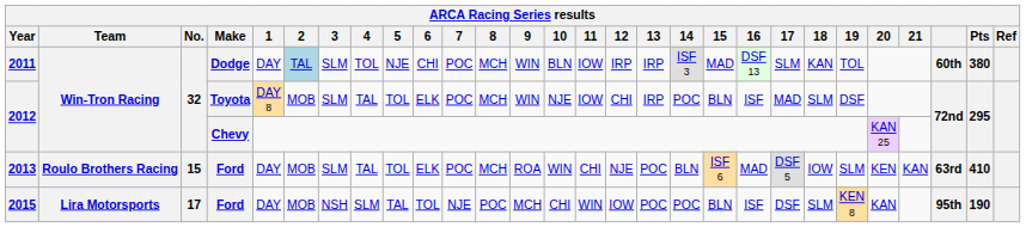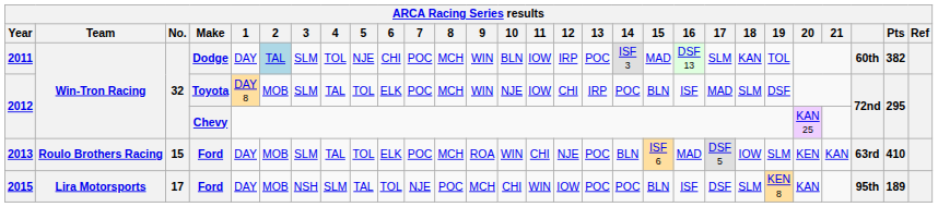 <table class="wikitable" style="text-align:center; font-size:75%">
 <tr>
 <th colspan=45><a href='#'>ARCA Racing Series</a> results</th>
 </tr>
 <tr>
 <th>Year</th>
 <th>Team</th>
 <th>No.</th>
 <th>Make</th>
 <th>1</th>
 <th>2</th>
 <th>3</th>
 <th>4</th>
 <th>5</th>
 <th>6</th>
 <th>7</th>
 <th>8</th>
 <th>9</th>
 <th>10</th>
 <th>11</th>
 <th>12</th>
 <th>13</th>
 <th>14</th>
 <th>15</th>
 <th>16</th>
 <th>17</th>
 <th>18</th>
 <th>19</th>
 <th>20</th>
 <th>21</th>
 <th></th>
 <th>Pts</th>
 <th>Ref</th>
 </tr>
 <tr>
 <th><a href='#'>2011</a></th>
 <th rowspan=3><a href='#'>Win-Tron Racing</a></th>
 <th rowspan=3>32</th>
 <th><a href='#'>Dodge</a></th>
 <td><a href='#'>DAY</a></td>
 <td style="background: lightblue;"><a href='#'>TAL</a></td>
 <td><a href='#'>SLM</a></td>
 <td><a href='#'>TOL</a></td>
 <td><a href='#'>NJE</a></td>
 <td><a href='#'>CHI</a></td>
 <td><a href='#'>POC</a></td>
 <td><a href='#'>MCH</a></td>
 <td><a href='#'>WIN</a></td>
 <td><a href='#'>BLN</a></td>
 <td><a href='#'>IOW</a></td>
 <td><a href='#'>IRP</a></td>
-<td><a href='#'>IRP</a></td>
+<td><a href='#'>POC</a></td>
 <td style="background:#DFDFDF;"><a href='#'>ISF</a><br><small>3</small></td>
 <td><a href='#'>MAD</a></td>
 <td style="background:#DFFFDF;"><a href='#'>DSF</a><br><small>13</small></td>
 <td><a href='#'>SLM</a></td>
 <td><a href='#'>KAN</a></td>
 <td><a href='#'>TOL</a></td>
 <td colspan=2></td>
 <th>60th</th>
-<th>380</th>
+<th>382</th>
 <th></th>
 </tr>
 <tr>
 <th rowspan=2><a href='#'>2012</a></th>
 <th><a href='#'>Toyota</a></th>
 <td style="background:#FFDF9F;"><a href='#'>DAY</a><br><small>8</small></td>
 <td><a href='#'>MOB</a></td>
 <td><a href='#'>SLM</a></td>
 <td><a href='#'>TAL</a></td>
 <td><a href='#'>TOL</a></td>
 <td><a href='#'>ELK</a></td>
 <td><a href='#'>POC</a></td>
 <td><a href='#'>MCH</a></td>
 <td><a href='#'>WIN</a></td>
 <td><a href='#'>NJE</a></td>
 <td><a href='#'>IOW</a></td>
 <td><a href='#'>CHI</a></td>
 <td><a href='#'>IRP</a></td>
 <td><a href='#'>POC</a></td>
 <td><a href='#'>BLN</a></td>
 <td><a href='#'>ISF</a></td>
 <td><a href='#'>MAD</a></td>
 <td><a href='#'>SLM</a></td>
 <td><a href='#'>DSF</a></td>
 <td colspan=2></td>
 <th rowspan=2>72nd</th>
 <th rowspan=2>295</th>
 <th rowspan=2></th>
 </tr>
 <tr>
 <th><a href='#'>Chevy</a></th>
 <td colspan=19></td>
 <td style="background:#EFCFFF;"><a href='#'>KAN</a><br><small>25</small></td>
 <td></td>
 </tr>
 <tr>
 <th><a href='#'>2013</a></th>
 <th><a href='#'>Roulo Brothers Racing</a></th>
 <th>15</th>
 <th><a href='#'>Ford</a></th>
 <td><a href='#'>DAY</a></td>
 <td><a href='#'>MOB</a></td>
 <td><a href='#'>SLM</a></td>
 <td><a href='#'>TAL</a></td>
 <td><a href='#'>TOL</a></td>
 <td><a href='#'>ELK</a></td>
 <td><a href='#'>POC</a></td>
 <td><a href='#'>MCH</a></td>
 <td><a href='#'>ROA</a></td>
 <td><a href='#'>WIN</a></td>
 <td><a href='#'>CHI</a></td>
 <td><a href='#'>NJE</a></td>
 <td><a href='#'>POC</a></td>
 <td><a href='#'>BLN</a></td>
 <td style="background:#FFDF9F;"><a href='#'>ISF</a><br><small>6</small></td>
 <td><a href='#'>MAD</a></td>
 <td style="background:#DFDFDF;"><a href='#'>DSF</a><br><small>5</small></td>
 <td><a href='#'>IOW</a></td>
 <td><a href='#'>SLM</a></td>
 <td><a href='#'>KEN</a></td>
 <td><a href='#'>KAN</a></td>
 <th>63rd</th>
 <th>410</th>
 <th></th>
 </tr>
 <tr>
 <th><a href='#'>2015</a></th>
 <th><a href='#'>Lira Motorsports</a></th>
 <th>17</th>
 <th><a href='#'>Ford</a></th>
 <td><a href='#'>DAY</a></td>
 <td><a href='#'>MOB</a></td>
 <td><a href='#'>NSH</a></td>
 <td><a href='#'>SLM</a></td>
 <td><a href='#'>TAL</a></td>
 <td><a href='#'>TOL</a></td>
 <td><a href='#'>NJE</a></td>
 <td><a href='#'>POC</a></td>
 <td><a href='#'>MCH</a></td>
 <td><a href='#'>CHI</a></td>
 <td><a href='#'>WIN</a></td>
 <td><a href='#'>IOW</a></td>
 <td><a href='#'>POC</a></td>
 <td><a href='#'>POC</a></td>
 <td><a href='#'>BLN</a></td>
 <td><a href='#'>ISF</a></td>
 <td><a href='#'>DSF</a></td>
 <td><a href='#'>SLM</a></td>
 <td style="background:#FFDF9F;"><a href='#'>KEN</a><br><small>8</small></td>
 <td><a href='#'>KAN</a></td>
 <td></td>
 <th>95th</th>
-<th>190</th>
+<th>189</th>
 <th></th>
 </tr>
 </table>
